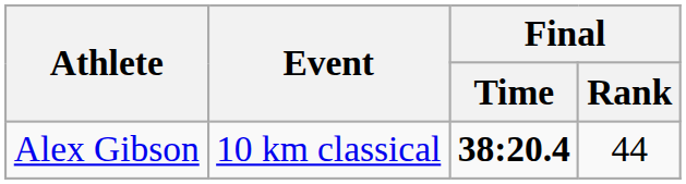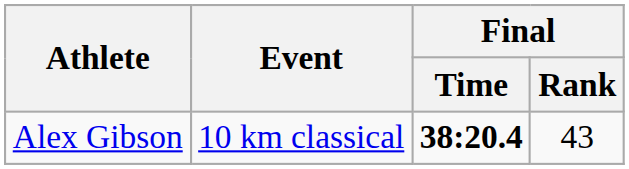 <table class="wikitable">
 <tr>
 <th rowspan="2">Athlete</th>
 <th rowspan="2">Event</th>
 <th colspan="2">Final</th>
 </tr>
 <tr>
 <th>Time</th>
 <th>Rank</th>
 </tr>
 <tr>
 <td rowspan="1"><a href='#'>Alex Gibson</a></td>
 <td><a href='#'>10 km classical</a></td>
 <td align="center"><strong>38:20.4</strong></td>
-<td align="center">44</td>
+<td align="center">43</td>
 </tr>
 </table>
